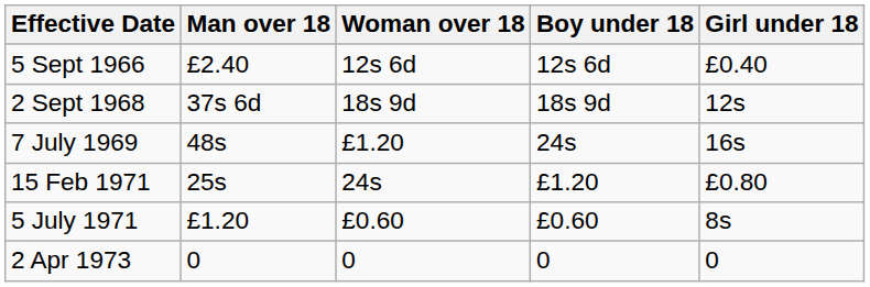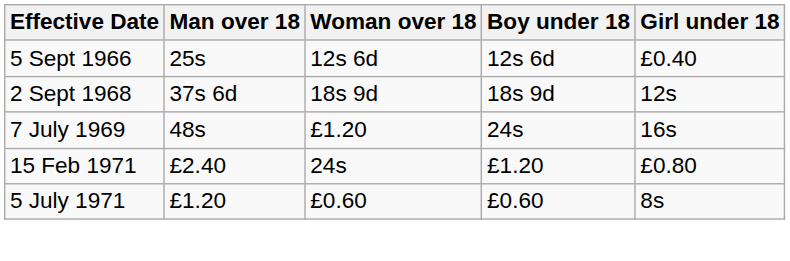 <table class="wikitable">
 <tr>
 <th>Effective Date</th>
 <th>Man over 18</th>
 <th>Woman over 18</th>
 <th>Boy under 18</th>
 <th>Girl under 18</th>
 </tr>
 <tr>
 <td>5 Sept 1966</td>
-<td>£2.40</td>
+<td>25s</td>
 <td>12s 6d</td>
 <td>12s 6d</td>
 <td>£0.40</td>
 </tr>
 <tr>
 <td>2 Sept 1968</td>
 <td>37s 6d</td>
 <td>18s 9d</td>
 <td>18s 9d</td>
 <td>12s</td>
 </tr>
 <tr>
 <td>7 July 1969</td>
 <td>48s</td>
 <td>£1.20</td>
 <td>24s</td>
 <td>16s</td>
 </tr>
 <tr>
 <td>15 Feb 1971</td>
-<td>25s</td>
+<td>£2.40</td>
 <td>24s</td>
 <td>£1.20</td>
 <td>£0.80</td>
 </tr>
 <tr>
 <td>5 July 1971</td>
 <td>£1.20</td>
 <td>£0.60</td>
 <td>£0.60</td>
 <td>8s</td>
 </tr>
-<tr>
-<td>2 Apr 1973</td>
-<td>0</td>
-<td>0</td>
-<td>0</td>
-<td>0</td>
-</tr>
 </table>
